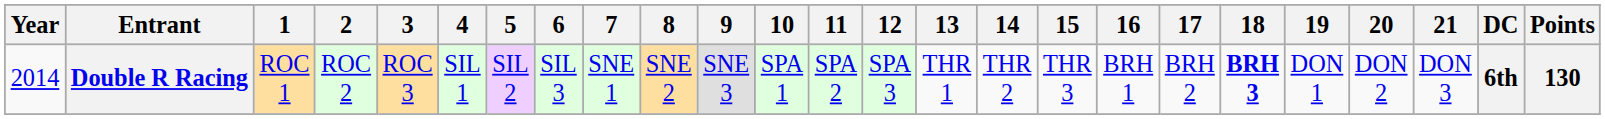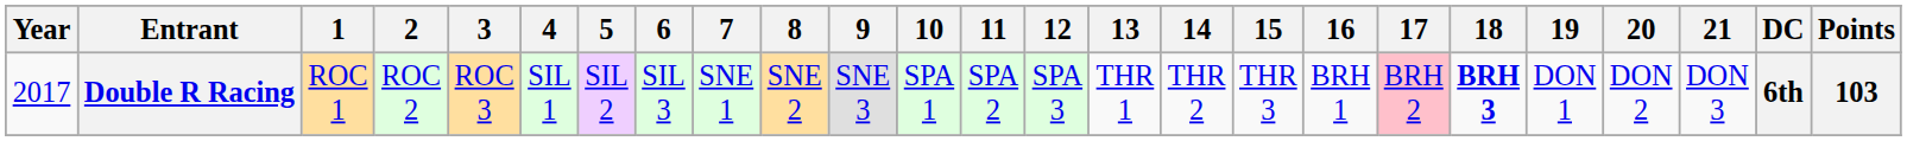 <table class="wikitable" style="text-align:center; font-size:85%">
 <tr>
 <th>Year</th>
 <th>Entrant</th>
 <th>1</th>
 <th>2</th>
 <th>3</th>
 <th>4</th>
 <th>5</th>
 <th>6</th>
 <th>7</th>
 <th>8</th>
 <th>9</th>
 <th>10</th>
 <th>11</th>
 <th>12</th>
 <th>13</th>
 <th>14</th>
 <th>15</th>
 <th>16</th>
 <th>17</th>
 <th>18</th>
 <th>19</th>
 <th>20</th>
 <th>21</th>
 <th>DC</th>
 <th>Points</th>
 </tr>
 <tr>
-<td><a href='#'>2014</a></td>
+<td><a href='#'>2017</a></td>
 <th><a href='#'>Double R Racing</a></th>
 <td style="background:#FFDF9F;"><a href='#'>ROC<br>1</a><br></td>
 <td style="background:#DFFFDF;"><a href='#'>ROC<br>2</a><br></td>
 <td style="background:#FFDF9F;"><a href='#'>ROC<br>3</a><br></td>
 <td style="background:#DFFFDF;"><a href='#'>SIL<br>1</a><br></td>
 <td style="background:#EFCFFF;"><a href='#'>SIL<br>2</a><br></td>
 <td style="background:#DFFFDF;"><a href='#'>SIL<br>3</a><br></td>
 <td style="background:#DFFFDF;"><a href='#'>SNE<br>1</a><br></td>
 <td style="background:#FFDF9F;"><a href='#'>SNE<br>2</a><br></td>
 <td style="background:#DFDFDF;"><a href='#'>SNE<br>3</a><br></td>
 <td style="background:#DFFFDF;"><a href='#'>SPA<br>1</a><br></td>
 <td style="background:#DFFFDF;"><a href='#'>SPA<br>2</a><br></td>
 <td style="background:#DFFFDF;"><a href='#'>SPA<br>3</a><br></td>
 <td><a href='#'>THR<br>1</a></td>
 <td><a href='#'>THR<br>2</a></td>
 <td><a href='#'>THR<br>3</a></td>
 <td><a href='#'>BRH<br>1</a></td>
-<td><a href='#'>BRH<br>2</a></td>
+<td style="background: pink;"><a href='#'>BRH<br>2</a></td>
 <td><strong><a href='#'>BRH<br>3</a></strong></td>
 <td><a href='#'>DON<br>1</a></td>
 <td><a href='#'>DON<br>2</a></td>
 <td><a href='#'>DON<br>3</a></td>
 <th>6th</th>
-<th>130</th>
+<th>103</th>
 </tr>
 </table>
